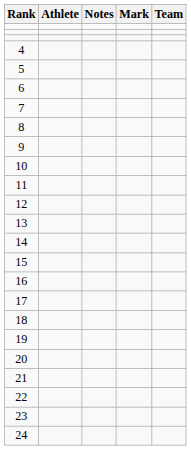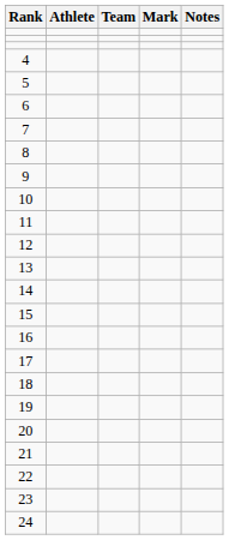 <table class="wikitable sortable" style="text-align:center">
 <tr>
 <th>Rank</th>
 <th>Athlete</th>
+<th>Team</th>
+<th>Mark</th>
 <th>Notes</th>
-<th>Mark</th>
-<th>Team</th>
 </tr>
 <tr>
 <td></td>
 <td align=left></td>
 <td></td>
 <td><strong></strong></td>
 <td></td>
 </tr>
 <tr>
 <td></td>
 <td align=left></td>
 <td></td>
 <td><strong></strong></td>
 <td></td>
 </tr>
 <tr>
 <td></td>
 <td align=left></td>
 <td></td>
 <td><strong></strong></td>
 <td></td>
 </tr>
 <tr>
 <td>4</td>
 <td align=left></td>
 <td></td>
 <td><strong></strong></td>
 <td></td>
 </tr>
 <tr>
 <td>5</td>
 <td align=left></td>
 <td></td>
 <td><strong></strong></td>
 <td></td>
 </tr>
 <tr>
 <td>6</td>
 <td align=left></td>
 <td></td>
 <td><strong></strong></td>
 <td></td>
 </tr>
 <tr>
 <td>7</td>
 <td align=left></td>
 <td></td>
 <td><strong></strong></td>
 <td></td>
 </tr>
 <tr>
 <td>8</td>
 <td align=left></td>
 <td></td>
 <td><strong></strong></td>
 <td></td>
 </tr>
 <tr>
 <td>9</td>
 <td align=left></td>
 <td></td>
 <td><strong></strong></td>
 <td></td>
 </tr>
 <tr>
 <td>10</td>
 <td align=left></td>
 <td></td>
 <td><strong></strong></td>
 <td></td>
 </tr>
 <tr>
 <td>11</td>
 <td align=left></td>
 <td></td>
 <td><strong></strong></td>
 <td></td>
 </tr>
 <tr>
 <td>12</td>
 <td align=left></td>
 <td></td>
 <td><strong></strong></td>
 <td></td>
 </tr>
 <tr>
 <td>13</td>
 <td align=left></td>
 <td></td>
 <td><strong></strong></td>
 <td></td>
 </tr>
 <tr>
 <td>14</td>
 <td align=left></td>
 <td></td>
 <td><strong></strong></td>
 <td></td>
 </tr>
 <tr>
 <td>15</td>
 <td align=left></td>
 <td></td>
 <td><strong></strong></td>
 <td></td>
 </tr>
 <tr>
 <td>16</td>
 <td align=left></td>
 <td></td>
 <td><strong></strong></td>
 <td></td>
 </tr>
 <tr>
 <td>17</td>
 <td align=left></td>
 <td></td>
 <td><strong></strong></td>
 <td></td>
 </tr>
 <tr>
 <td>18</td>
 <td align=left></td>
 <td></td>
 <td><strong></strong></td>
 <td></td>
 </tr>
 <tr>
 <td>19</td>
 <td align=left></td>
 <td></td>
 <td><strong></strong></td>
 <td></td>
 </tr>
 <tr>
 <td>20</td>
 <td align=left></td>
 <td></td>
 <td><strong></strong></td>
 <td></td>
 </tr>
 <tr>
 <td>21</td>
 <td align=left></td>
 <td></td>
 <td><strong></strong></td>
 <td></td>
 </tr>
 <tr>
 <td>22</td>
 <td align=left></td>
 <td></td>
 <td><strong></strong></td>
 <td></td>
 </tr>
 <tr>
 <td>23</td>
 <td align=left></td>
 <td></td>
 <td><strong></strong></td>
 <td></td>
 </tr>
 <tr>
 <td>24</td>
 <td align=left></td>
 <td></td>
 <td><strong></strong></td>
 <td></td>
 </tr>
 </table>
